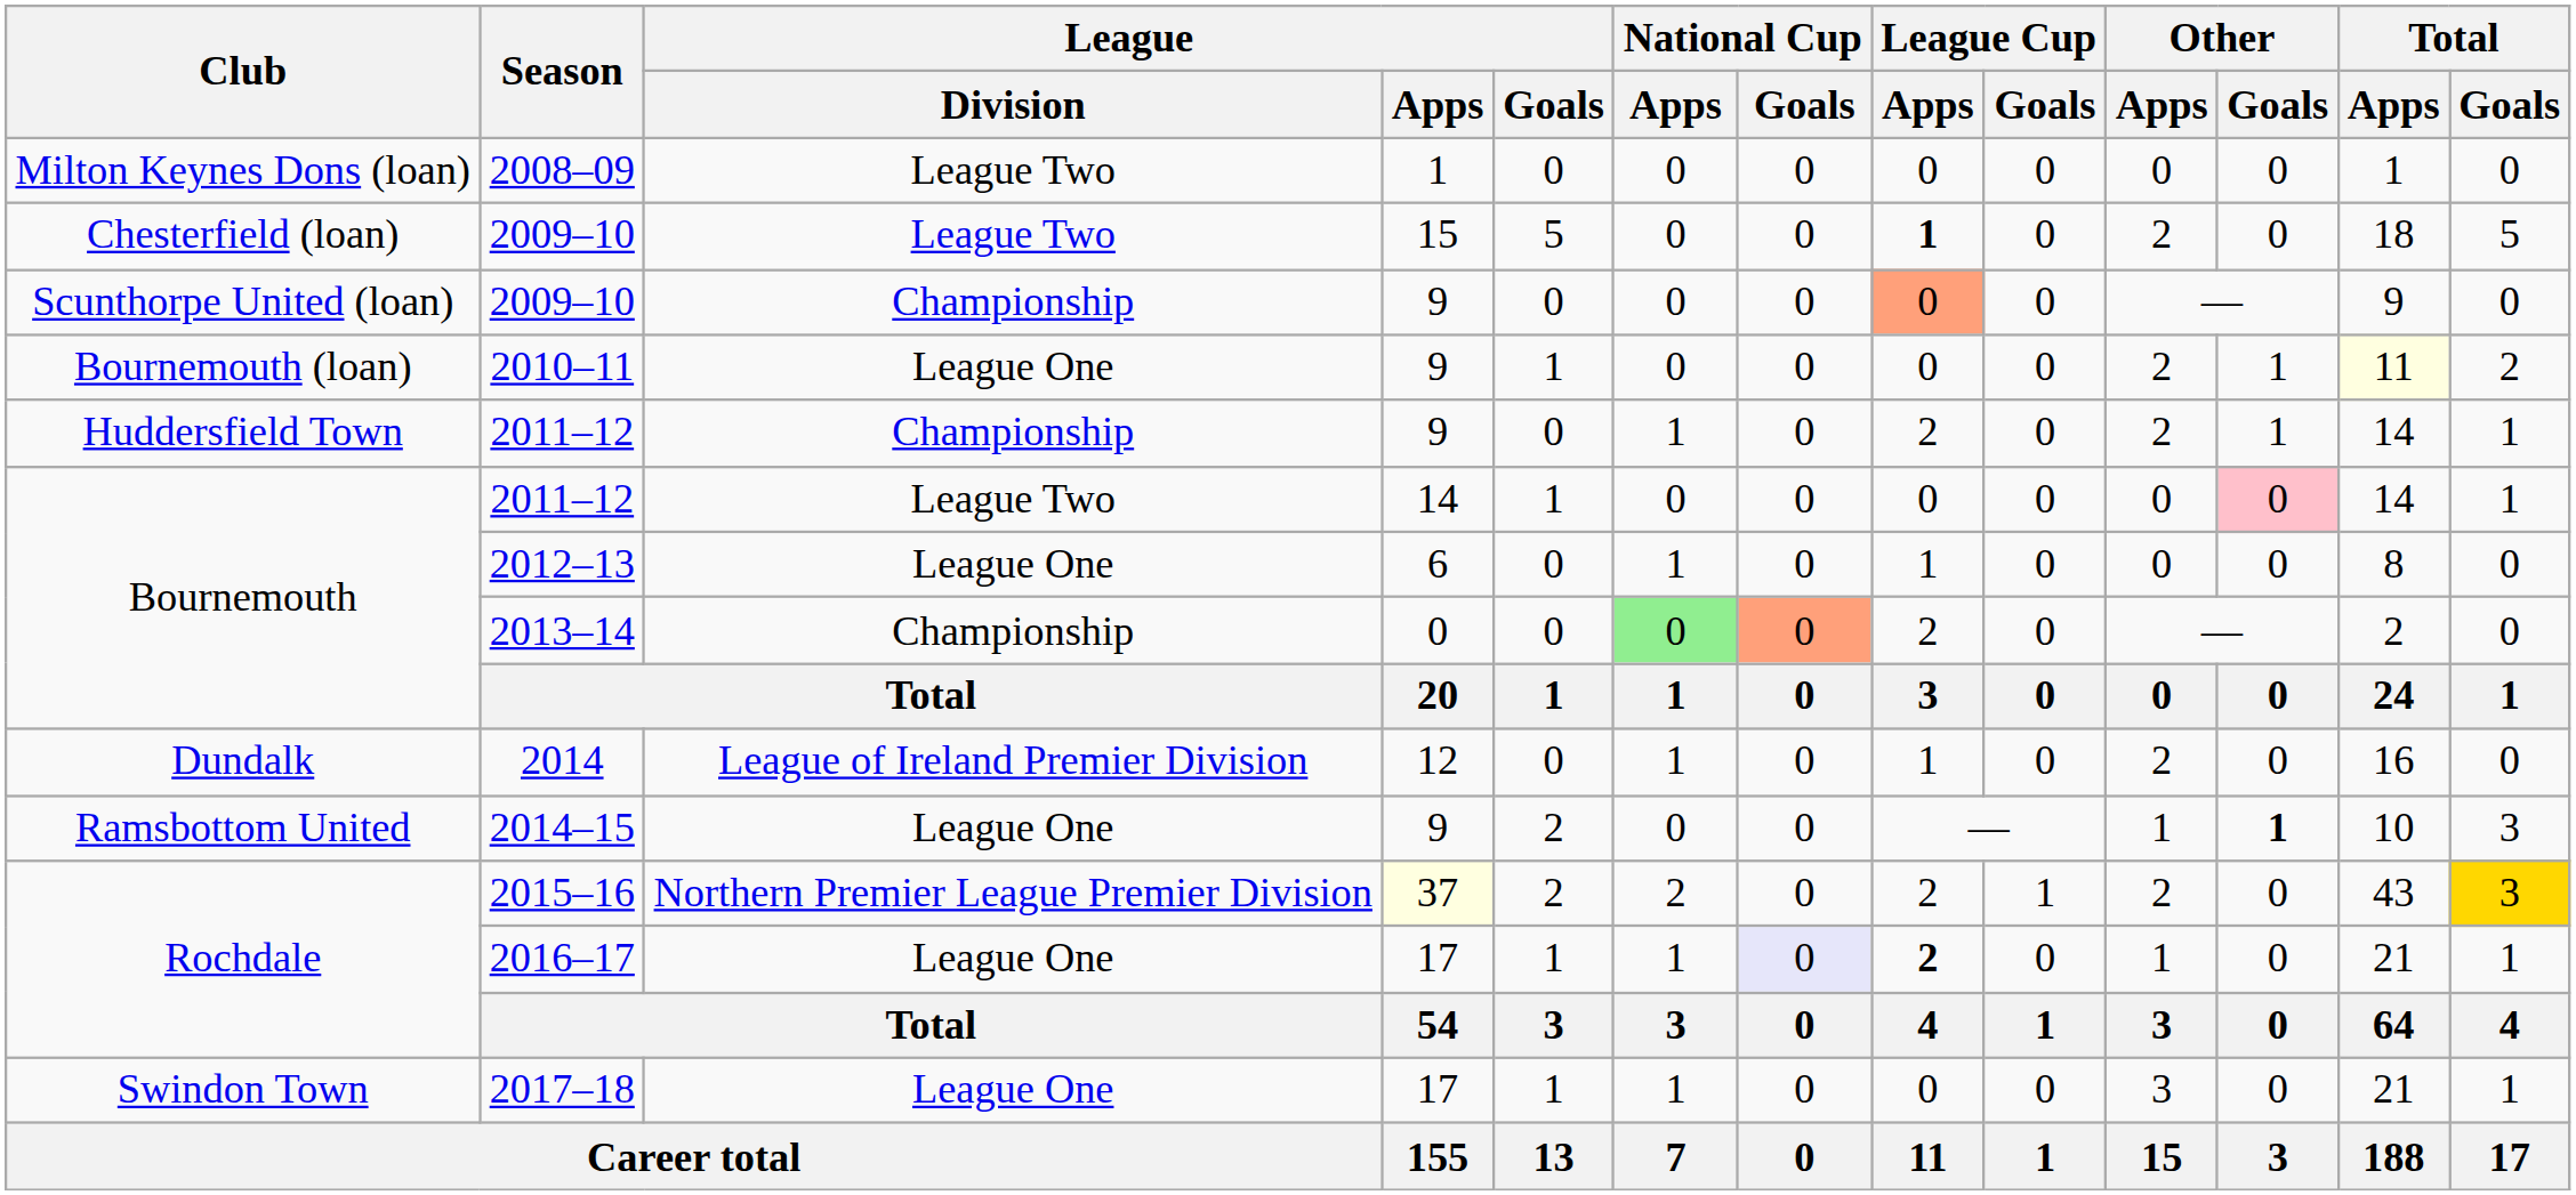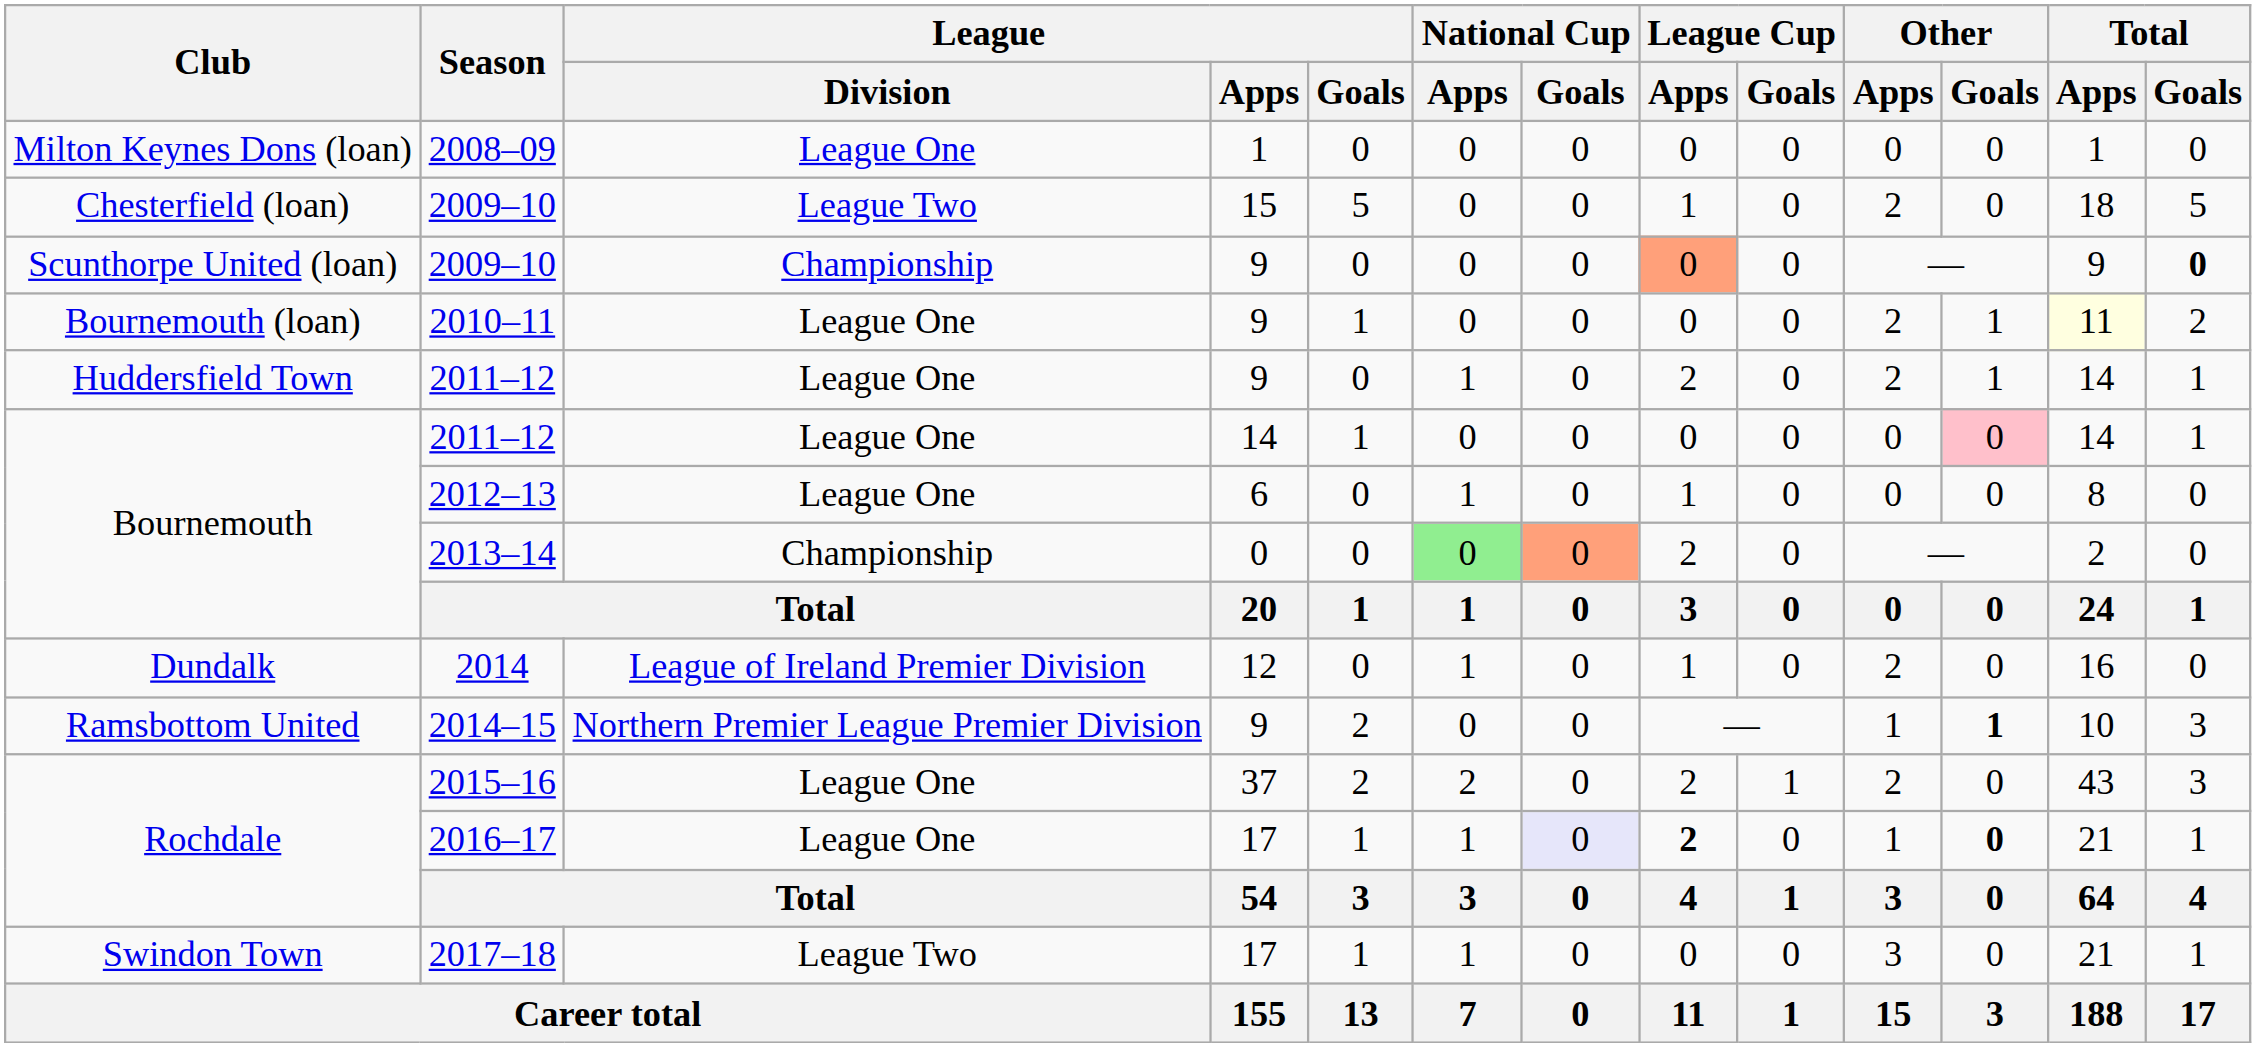 <table class="wikitable" style="text-align: center;">
 <tr>
 <th rowspan="2">Club</th>
 <th rowspan="2">Season</th>
 <th colspan="3">League</th>
 <th colspan="2">National Cup</th>
 <th colspan="2">League Cup</th>
 <th colspan="2">Other</th>
 <th colspan="2">Total</th>
 </tr>
 <tr>
 <th>Division</th>
 <th>Apps</th>
 <th>Goals</th>
 <th>Apps</th>
 <th>Goals</th>
 <th>Apps</th>
 <th>Goals</th>
 <th>Apps</th>
 <th>Goals</th>
 <th>Apps</th>
 <th>Goals</th>
 </tr>
 <tr>
 <td rowspan="1" valign="center"><a href='#'>Milton Keynes Dons</a> (loan)</td>
 <td><a href='#'>2008–09</a></td>
-<td>League Two</td>
+<td><a href='#'>League One</a></td>
 <td>1</td>
 <td>0</td>
 <td>0</td>
 <td>0</td>
 <td>0</td>
 <td>0</td>
 <td>0</td>
 <td>0</td>
 <td>1</td>
 <td>0</td>
 </tr>
 <tr>
 <td rowspan="1" valign="center"><a href='#'>Chesterfield</a> (loan)</td>
 <td><a href='#'>2009–10</a></td>
 <td><a href='#'>League Two</a></td>
 <td>15</td>
 <td>5</td>
 <td>0</td>
 <td>0</td>
-<td><strong>1</strong></td>
+<td>1</td>
 <td>0</td>
 <td>2</td>
 <td>0</td>
 <td>18</td>
 <td>5</td>
 </tr>
 <tr>
 <td rowspan="1" valign="center"><a href='#'>Scunthorpe United</a> (loan)</td>
 <td><a href='#'>2009–10</a></td>
 <td><a href='#'>Championship</a></td>
 <td>9</td>
 <td>0</td>
 <td>0</td>
 <td>0</td>
 <td style="background: lightsalmon;">0</td>
 <td>0</td>
 <td colspan="2">—</td>
 <td>9</td>
-<td>0</td>
+<td><strong>0</strong></td>
 </tr>
 <tr>
 <td rowspan="1" valign="center"><a href='#'>Bournemouth</a> (loan)</td>
 <td><a href='#'>2010–11</a></td>
 <td>League One</td>
 <td>9</td>
 <td>1</td>
 <td>0</td>
 <td>0</td>
 <td>0</td>
 <td>0</td>
 <td>2</td>
 <td>1</td>
 <td style="background: lightyellow;">11</td>
 <td>2</td>
 </tr>
 <tr>
 <td rowspan="1" valign="center"><a href='#'>Huddersfield Town</a></td>
 <td><a href='#'>2011–12</a></td>
-<td><a href='#'>Championship</a></td>
+<td>League One</td>
 <td>9</td>
 <td>0</td>
 <td>1</td>
 <td>0</td>
 <td>2</td>
 <td>0</td>
 <td>2</td>
 <td>1</td>
 <td>14</td>
 <td>1</td>
 </tr>
 <tr>
 <td rowspan="4" valign="center">Bournemouth</td>
 <td><a href='#'>2011–12</a></td>
-<td>League Two</td>
+<td>League One</td>
 <td>14</td>
 <td>1</td>
 <td>0</td>
 <td>0</td>
 <td>0</td>
 <td>0</td>
 <td>0</td>
 <td style="background: pink;">0</td>
 <td>14</td>
 <td>1</td>
 </tr>
 <tr>
 <td><a href='#'>2012–13</a></td>
 <td>League One</td>
 <td>6</td>
 <td>0</td>
 <td>1</td>
 <td>0</td>
 <td>1</td>
 <td>0</td>
 <td>0</td>
 <td>0</td>
 <td>8</td>
 <td>0</td>
 </tr>
 <tr>
 <td><a href='#'>2013–14</a></td>
 <td>Championship</td>
 <td>0</td>
 <td>0</td>
 <td style="background: lightgreen;">0</td>
 <td style="background: lightsalmon;">0</td>
 <td>2</td>
 <td>0</td>
 <td colspan="2">—</td>
 <td>2</td>
 <td>0</td>
 </tr>
 <tr>
 <th colspan="2">Total</th>
 <th>20</th>
 <th>1</th>
 <th>1</th>
 <th>0</th>
 <th>3</th>
 <th>0</th>
 <th>0</th>
 <th>0</th>
 <th>24</th>
 <th>1</th>
 </tr>
 <tr>
 <td rowspan="1" valign="center"><a href='#'>Dundalk</a></td>
 <td><a href='#'>2014</a></td>
 <td><a href='#'>League of Ireland Premier Division</a></td>
 <td>12</td>
 <td>0</td>
 <td>1</td>
 <td>0</td>
 <td>1</td>
 <td>0</td>
 <td>2</td>
 <td>0</td>
 <td>16</td>
 <td>0</td>
 </tr>
 <tr>
 <td rowspan="1" valign="center"><a href='#'>Ramsbottom United</a></td>
 <td><a href='#'>2014–15</a></td>
-<td>League One</td>
+<td><a href='#'>Northern Premier League Premier Division</a></td>
 <td>9</td>
 <td>2</td>
 <td>0</td>
 <td>0</td>
 <td colspan="2">—</td>
 <td>1</td>
 <td><strong>1</strong></td>
 <td>10</td>
 <td>3</td>
 </tr>
 <tr>
 <td rowspan="3" valign="center"><a href='#'>Rochdale</a></td>
 <td><a href='#'>2015–16</a></td>
-<td><a href='#'>Northern Premier League Premier Division</a></td>
-<td style="background: lightyellow;">37</td>
+<td>League One</td>
+<td>37</td>
 <td>2</td>
 <td>2</td>
 <td>0</td>
 <td>2</td>
 <td>1</td>
 <td>2</td>
 <td>0</td>
 <td>43</td>
-<td style="background: gold;">3</td>
+<td>3</td>
 </tr>
 <tr>
 <td><a href='#'>2016–17</a></td>
 <td>League One</td>
 <td>17</td>
 <td>1</td>
 <td>1</td>
 <td style="background: lavender;">0</td>
 <td><strong>2</strong></td>
 <td>0</td>
 <td>1</td>
-<td>0</td>
+<td><strong>0</strong></td>
 <td>21</td>
 <td>1</td>
 </tr>
 <tr>
 <th colspan="2">Total</th>
 <th>54</th>
 <th>3</th>
 <th>3</th>
 <th>0</th>
 <th>4</th>
 <th>1</th>
 <th>3</th>
 <th>0</th>
 <th>64</th>
 <th>4</th>
 </tr>
 <tr>
 <td rowspan="1" valign="center"><a href='#'>Swindon Town</a></td>
 <td><a href='#'>2017–18</a></td>
-<td><a href='#'>League One</a></td>
+<td>League Two</td>
 <td>17</td>
 <td>1</td>
 <td>1</td>
 <td>0</td>
 <td>0</td>
 <td>0</td>
 <td>3</td>
 <td>0</td>
 <td>21</td>
 <td>1</td>
 </tr>
 <tr>
 <th colspan="3">Career total</th>
 <th>155</th>
 <th>13</th>
 <th>7</th>
 <th>0</th>
 <th>11</th>
 <th>1</th>
 <th>15</th>
 <th>3</th>
 <th>188</th>
 <th>17</th>
 </tr>
 </table>
